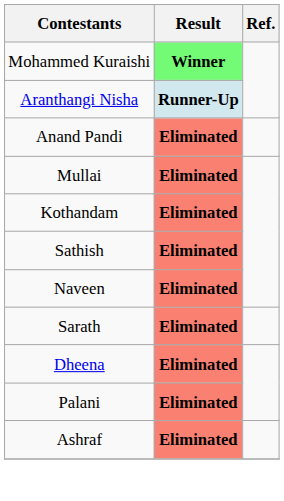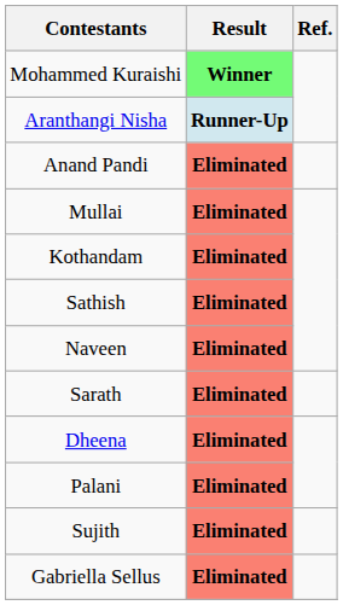 <table class="wikitable sortable" style=" text-align:center; font-size:100%;  line-height:29px; width:auto;">
 <tr>
 <th scope="col">Contestants</th>
 <th>Result</th>
 <th>Ref.</th>
 </tr>
 <tr>
 <td>Mohammed Kuraishi</td>
 <td rowspan=1 style="background:#73FB76;"><strong>Winner</strong></td>
 <td rowspan="2"></td>
 </tr>
 <tr>
 <td><a href='#'>Aranthangi Nisha</a></td>
 <td rowspan=1 style="background:#D1E8EF;"><strong>Runner-Up</strong></td>
 </tr>
 <tr>
 <td>Anand Pandi</td>
 <td rowspan=1 style="background:#FA8072;"><strong>Eliminated</strong></td>
 <td></td>
 </tr>
 <tr>
 <td>Mullai</td>
 <td rowspan=1 style="background:#FA8072;"><strong>Eliminated</strong></td>
 <td rowspan="4"></td>
 </tr>
 <tr>
 <td>Kothandam</td>
 <td rowspan=1 style="background:#FA8072;"><strong>Eliminated</strong></td>
 </tr>
 <tr>
 <td>Sathish</td>
 <td rowspan=1 style="background:#FA8072;"><strong>Eliminated</strong></td>
 </tr>
 <tr>
 <td>Naveen</td>
 <td rowspan=1 style="background:#FA8072;"><strong>Eliminated</strong></td>
 </tr>
 <tr>
 <td>Sarath</td>
 <td rowspan=1 style="background:#FA8072;"><strong>Eliminated</strong></td>
 <td></td>
 </tr>
 <tr>
 <td><a href='#'>Dheena</a></td>
 <td rowspan=1 style="background:#FA8072;"><strong>Eliminated</strong></td>
 <td rowspan="2"></td>
 </tr>
 <tr>
 <td>Palani</td>
 <td rowspan=1 style="background:#FA8072;"><strong>Eliminated</strong></td>
 </tr>
 <tr>
-<td>Ashraf</td>
+<td>Sujith</td>
+<td rowspan=1 style="background:#FA8072;"><strong>Eliminated</strong></td>
+<td></td>
+</tr>
+<tr>
+<td>Gabriella Sellus</td>
 <td rowspan=1 style="background:#FA8072;"><strong>Eliminated</strong></td>
 <td></td>
 </tr>
 <tr>
 </tr>
 </table>
